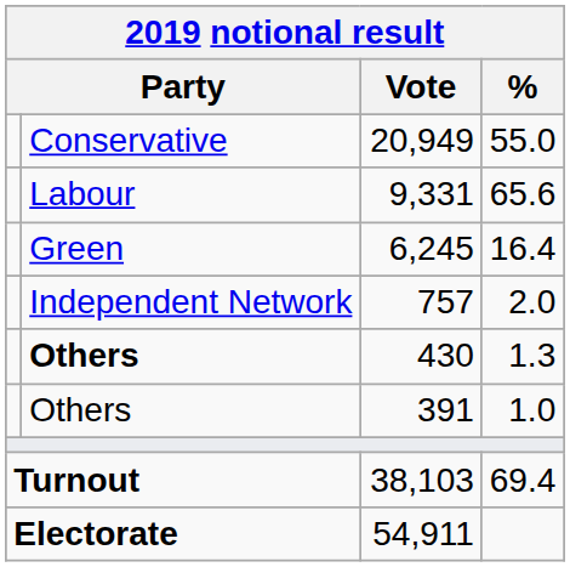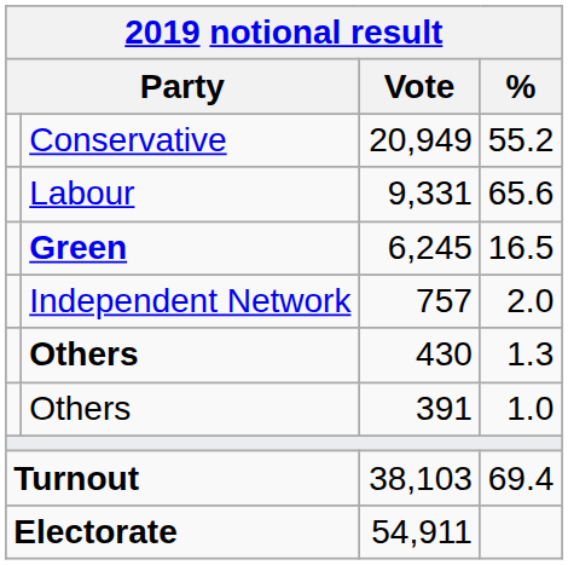 <table class="wikitable">
 <tr>
 <th colspan="4"><a href='#'>2019</a> <a href='#'>notional result</a></th>
 </tr>
 <tr>
 <th bgcolor="#DDDDFF" width="130px" colspan="2">Party</th>
 <th bgcolor="#DDDDFF" width="50px">Vote</th>
 <th bgcolor="#DDDDFF" width="30px">%</th>
 </tr>
 <tr>
 <td></td>
 <td><a href='#'>Conservative</a></td>
 <td align=right>20,949</td>
-<td align=right>55.0</td>
+<td align=right>55.2</td>
 </tr>
 <tr>
 <td></td>
 <td><a href='#'>Labour</a></td>
 <td align=right>9,331</td>
 <td align=right>65.6</td>
 </tr>
 <tr>
 <td></td>
-<td><a href='#'>Green</a></td>
+<td><strong><a href='#'>Green</a></strong></td>
 <td align=right>6,245</td>
-<td align=right>16.4</td>
+<td align=right>16.5</td>
 </tr>
 <tr>
 <td></td>
 <td><a href='#'>Independent Network</a></td>
 <td align=right>757</td>
 <td align=right>2.0</td>
 </tr>
 <tr>
 <td></td>
 <td><strong>Others</strong></td>
 <td align=right>430</td>
 <td align=right>1.3</td>
 </tr>
 <tr>
 <td></td>
 <td>Others</td>
 <td align=right>391</td>
 <td align=right>1.0</td>
 </tr>
 <tr>
 <td colspan="4" bgcolor="#EAECF0"></td>
 </tr>
 <tr>
 <td colspan="2"><strong>Turnout</strong></td>
 <td align=right>38,103</td>
 <td align=right>69.4</td>
 </tr>
 <tr>
 <td colspan="2"><strong>Electorate</strong></td>
 <td align=right>54,911</td>
 </tr>
 </table>
